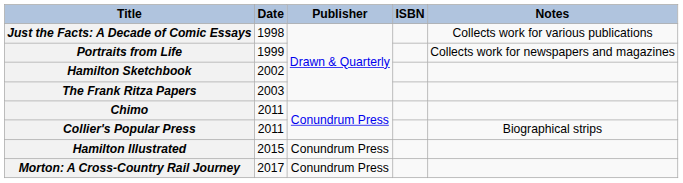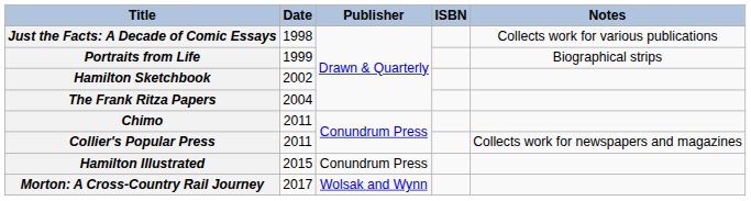 <table class="wikitable sortable" style="text-align:center;">
 <tr>
 <th scope="col" style="background:#B0C4DE;">Title</th>
 <th scope="col" style="background:#B0C4DE;">Date</th>
 <th scope="col" style="background:#B0C4DE;">Publisher</th>
 <th scope="col" style="background:#B0C4DE;">ISBN</th>
 <th scope="col" style="background:#B0C4DE;">Notes</th>
 </tr>
 <tr>
 <th scope="row"><em>Just the Facts: A Decade of Comic Essays</em></th>
 <td>1998</td>
 <td rowspan="4"><a href='#'>Drawn & Quarterly</a></td>
 <td></td>
 <td>Collects work for various publications</td>
 </tr>
 <tr>
 <th scope="row"><em>Portraits from Life</em></th>
 <td>1999</td>
 <td></td>
-<td>Collects work for newspapers and magazines</td>
+<td>Biographical strips</td>
 </tr>
 <tr>
 <th scope="row"><em>Hamilton Sketchbook</em></th>
 <td>2002</td>
 <td></td>
 <td></td>
 </tr>
 <tr>
 <th scope="row"><em>The Frank Ritza Papers</em></th>
-<td>2003</td>
+<td>2004</td>
 <td></td>
 <td></td>
 </tr>
 <tr>
 <th scope="row"><em>Chimo</em></th>
 <td>2011</td>
 <td rowspan="2"><a href='#'>Conundrum Press</a></td>
 <td></td>
 <td></td>
 </tr>
 <tr>
 <th scope="row"><em>Collier's Popular Press</em></th>
 <td>2011</td>
 <td></td>
-<td>Biographical strips</td>
+<td>Collects work for newspapers and magazines</td>
 </tr>
 <tr>
 <th scope="row"><em>Hamilton Illustrated</em></th>
 <td>2015</td>
 <td>Conundrum Press</td>
 <td></td>
 <td></td>
 </tr>
 <tr>
 <th scope="row"><em>Morton: A Cross-Country Rail Journey</em></th>
 <td>2017</td>
-<td>Conundrum Press</td>
+<td><a href='#'>Wolsak and Wynn</a></td>
 <td></td>
 <td></td>
 </tr>
 </table>
